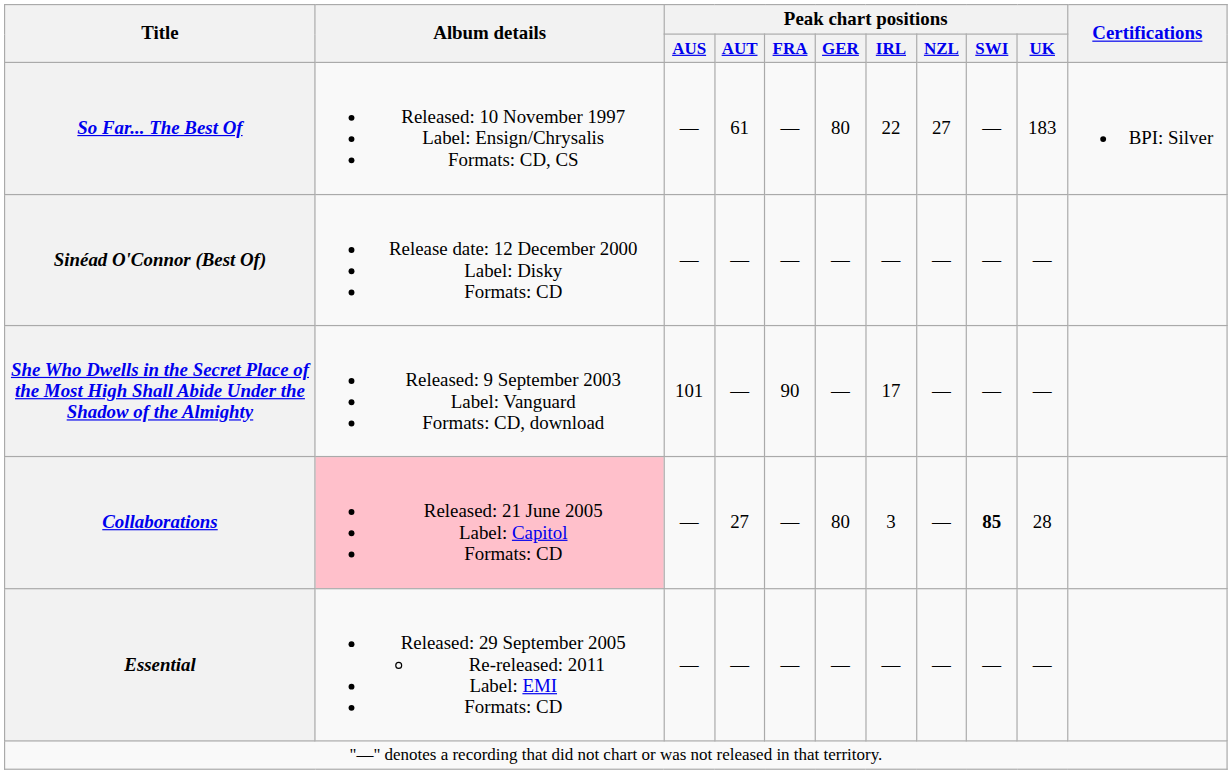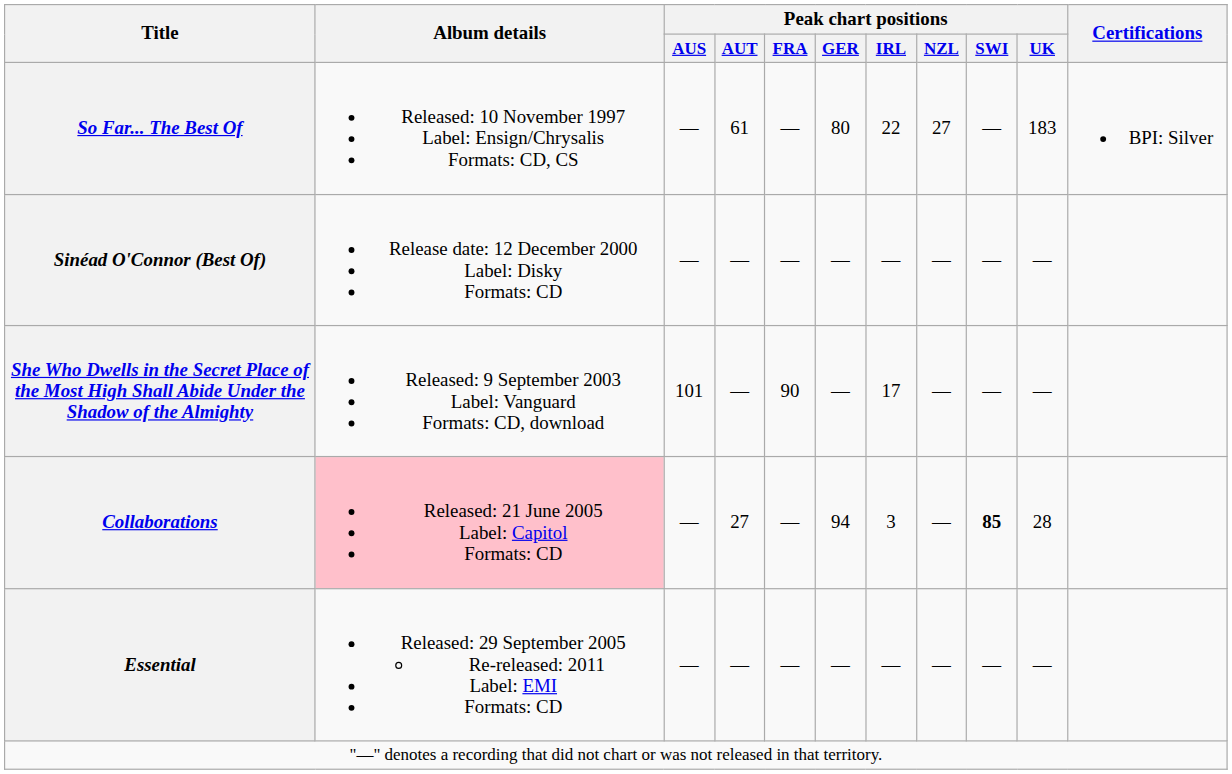 <table class="wikitable plainrowheaders" style="text-align:center;" border="1">
 <tr>
 <th scope="col" rowspan="2" style="width:16em;">Title</th>
 <th scope="col" rowspan="2" style="width:18em;">Album details</th>
 <th scope="col" colspan="8">Peak chart positions</th>
 <th scope="col" rowspan="2" style="width:8em;"><a href='#'>Certifications</a></th>
 </tr>
 <tr>
 <th scope="col" style="width:2.5em;font-size:90%;"><a href='#'>AUS</a><br></th>
 <th scope="col" style="width:2.5em;font-size:90%;"><a href='#'>AUT</a><br></th>
 <th scope="col" style="width:2.5em;font-size:90%;"><a href='#'>FRA</a><br></th>
 <th scope="col" style="width:2.5em;font-size:90%;"><a href='#'>GER</a><br></th>
 <th scope="col" style="width:2.5em;font-size:90%;"><a href='#'>IRL</a><br></th>
 <th scope="col" style="width:2.5em;font-size:90%;"><a href='#'>NZL</a><br></th>
 <th scope="col" style="width:2.5em;font-size:90%;"><a href='#'>SWI</a><br></th>
 <th scope="col" style="width:2.5em;font-size:90%;"><a href='#'>UK</a><br></th>
 </tr>
 <tr>
 <th scope="row"><em><a href='#'>So Far... The Best Of</a></em></th>
 <td><br><ul><li>Released: 10 November 1997</li><li>Label: Ensign/Chrysalis</li><li>Formats: CD, CS</li></ul></td>
 <td>—</td>
 <td>61</td>
 <td>—</td>
 <td>80</td>
 <td>22</td>
 <td>27</td>
 <td>—</td>
 <td>183</td>
 <td><br><ul><li>BPI: Silver</li></ul></td>
 </tr>
 <tr>
 <th scope="row"><em>Sinéad O'Connor (Best Of)</em></th>
 <td><br><ul><li>Release date: 12 December 2000</li><li>Label: Disky</li><li>Formats: CD</li></ul></td>
 <td>—</td>
 <td>—</td>
 <td>—</td>
 <td>—</td>
 <td>—</td>
 <td>—</td>
 <td>—</td>
 <td>—</td>
 <td></td>
 </tr>
 <tr>
 <th scope="row"><em><a href='#'>She Who Dwells in the Secret Place of the Most High Shall Abide Under the Shadow of the Almighty</a></em></th>
 <td><br><ul><li>Released: 9 September 2003</li><li>Label: Vanguard</li><li>Formats: CD, download</li></ul></td>
 <td>101</td>
 <td>—</td>
 <td>90</td>
 <td>—</td>
 <td>17</td>
 <td>—</td>
 <td>—</td>
 <td>—</td>
 <td></td>
 </tr>
 <tr>
 <th scope="row"><em><a href='#'>Collaborations</a></em></th>
 <td style="background: pink;"><br><ul><li>Released: 21 June 2005</li><li>Label: <a href='#'>Capitol</a></li><li>Formats: CD</li></ul></td>
 <td>—</td>
 <td>27</td>
 <td>—</td>
-<td>80</td>
+<td>94</td>
 <td>3</td>
 <td>—</td>
 <td><strong>85</strong></td>
 <td>28</td>
 <td></td>
 </tr>
 <tr>
 <th scope="row"><em>Essential</em></th>
 <td><br><ul><li>Released: 29 September 2005<ul><li>Re-released: 2011</li></ul></li><li>Label: <a href='#'>EMI</a></li><li>Formats: CD</li></ul></td>
 <td>—</td>
 <td>—</td>
 <td>—</td>
 <td>—</td>
 <td>—</td>
 <td>—</td>
 <td>—</td>
 <td>—</td>
 <td></td>
 </tr>
 <tr>
 <td colspan="13" style="font-size:90%">"—" denotes a recording that did not chart or was not released in that territory.</td>
 </tr>
 </table>
